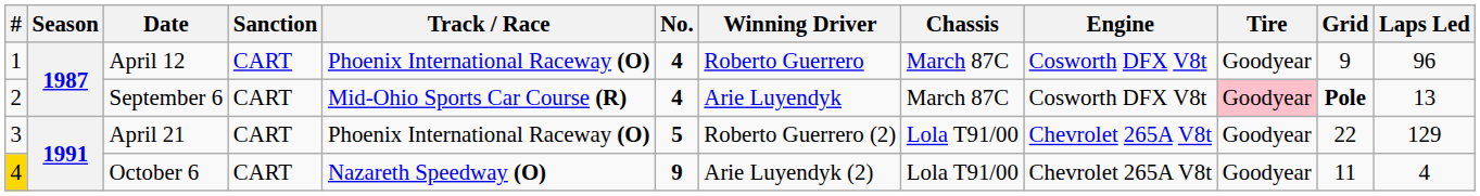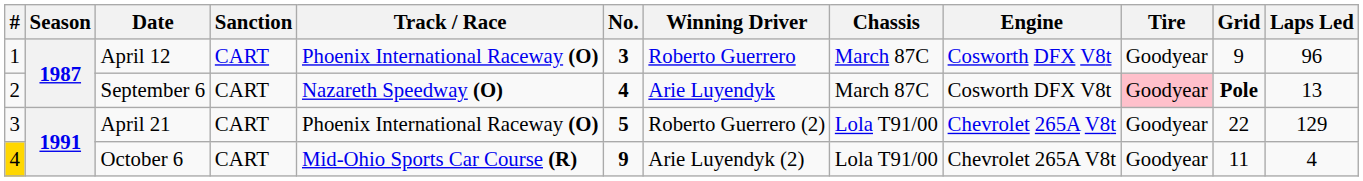 <table class="wikitable" style="font-size:95%;">
 <tr>
 <th>#</th>
 <th>Season</th>
 <th>Date</th>
 <th>Sanction</th>
 <th>Track / Race</th>
 <th>No.</th>
 <th>Winning Driver</th>
 <th>Chassis</th>
 <th>Engine</th>
 <th>Tire</th>
 <th>Grid</th>
 <th>Laps Led</th>
 </tr>
 <tr>
 <td align=center>1</td>
 <th rowspan=2><a href='#'>1987</a></th>
 <td>April 12</td>
 <td><a href='#'>CART</a></td>
 <td><a href='#'>Phoenix International Raceway</a> <strong>(O)</strong></td>
-<td align=center><strong>4</strong></td>
+<td align=center><strong>3</strong></td>
 <td> <a href='#'>Roberto Guerrero</a></td>
 <td><a href='#'>March</a> 87C</td>
 <td><a href='#'>Cosworth</a> <a href='#'>DFX</a> <a href='#'>V8</a><a href='#'>t</a></td>
 <td>Goodyear</td>
 <td align=center>9</td>
 <td align=center>96</td>
 </tr>
 <tr>
 <td align=center>2</td>
 <td>September 6</td>
 <td>CART</td>
-<td><a href='#'>Mid-Ohio Sports Car Course</a> <strong>(R)</strong></td>
+<td><a href='#'>Nazareth Speedway</a> <strong>(O)</strong></td>
 <td align=center><strong>4</strong></td>
 <td align="left"> <a href='#'>Arie Luyendyk</a></td>
 <td>March 87C</td>
 <td>Cosworth DFX V8t</td>
 <td style="background: pink;">Goodyear</td>
 <td align=center><strong>Pole</strong></td>
 <td align=center>13</td>
 </tr>
 <tr>
 <td align=center>3</td>
 <th rowspan=2><a href='#'>1991</a></th>
 <td>April 21</td>
 <td>CART</td>
 <td>Phoenix International Raceway <strong>(O)</strong></td>
 <td align=center><strong>5</strong></td>
 <td> Roberto Guerrero (2)</td>
 <td><a href='#'>Lola</a> T91/00</td>
 <td><a href='#'>Chevrolet</a> <a href='#'>265A</a> <a href='#'>V8</a><a href='#'>t</a></td>
 <td>Goodyear</td>
 <td align=center>22</td>
 <td align=center>129</td>
 </tr>
 <tr>
 <td align=center style="background: gold;">4</td>
 <td>October 6</td>
 <td>CART</td>
-<td><a href='#'>Nazareth Speedway</a> <strong>(O)</strong></td>
+<td><a href='#'>Mid-Ohio Sports Car Course</a> <strong>(R)</strong></td>
 <td align=center><strong>9</strong></td>
 <td align="left"> Arie Luyendyk (2)</td>
 <td>Lola T91/00</td>
 <td>Chevrolet 265A V8t</td>
 <td>Goodyear</td>
 <td align=center>11</td>
 <td align=center>4</td>
 </tr>
 </table>
